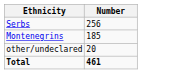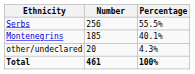 <table class="wikitable">
 <tr>
 <th width="100px">Ethnicity</th>
 <th width="80px">Number</th>
+<th width="80px">Percentage</th>
 </tr>
 <tr>
 <td><a href='#'>Serbs</a></td>
 <td>256</td>
+<td>55.5%</td>
 </tr>
 <tr>
 <td><a href='#'>Montenegrins</a></td>
 <td>185</td>
+<td>40.1%</td>
 </tr>
 <tr>
 <td>other/undeclared</td>
 <td>20</td>
+<td>4.3%</td>
 </tr>
 <tr>
 <td><strong>Total</strong></td>
 <td><strong>461</strong></td>
+<td><strong>100%</strong></td>
 </tr>
 </table>
